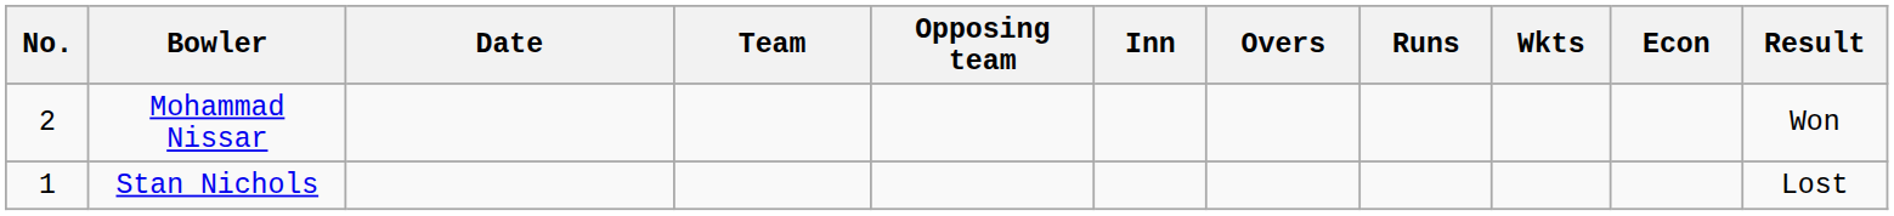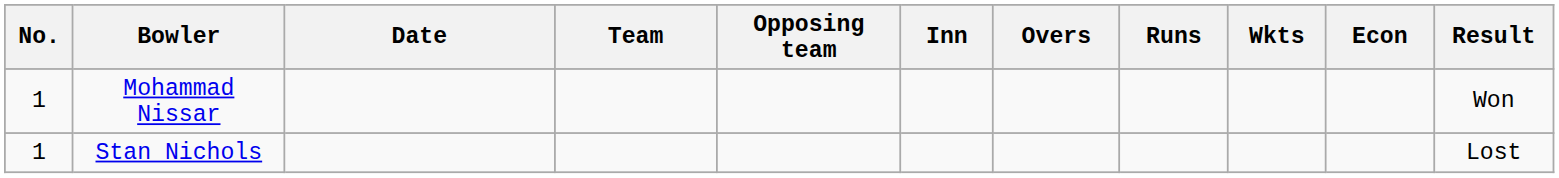 <table class="wikitable sortable" style="text-align:center">
 <tr>
 <th scope="col" width="38">No.</th>
 <th scope="col" width="145">Bowler</th>
 <th scope="col" width="220">Date</th>
 <th scope="col" width="120">Team</th>
 <th scope="col" width="120">Opposing team</th>
 <th scope="col" width="60">Inn</th>
 <th scope="col" width="82">Overs</th>
 <th scope="col" width="70">Runs</th>
 <th scope="col" width="60">Wkts</th>
 <th scope="col" width="70">Econ</th>
 <th scope="col" width="70">Result</th>
 </tr>
 <tr>
-<td scope="row">2</td>
+<td scope="row">1</td>
 <td><a href='#'>Mohammad Nissar</a></td>
 <td></td>
 <td></td>
 <td></td>
 <td></td>
 <td></td>
 <td></td>
 <td></td>
 <td></td>
 <td>Won</td>
 </tr>
 <tr>
 <td scope="row">1</td>
 <td><a href='#'>Stan Nichols</a></td>
 <td></td>
 <td></td>
 <td></td>
 <td></td>
 <td></td>
 <td></td>
 <td></td>
 <td></td>
 <td>Lost</td>
 </tr>
 </table>
